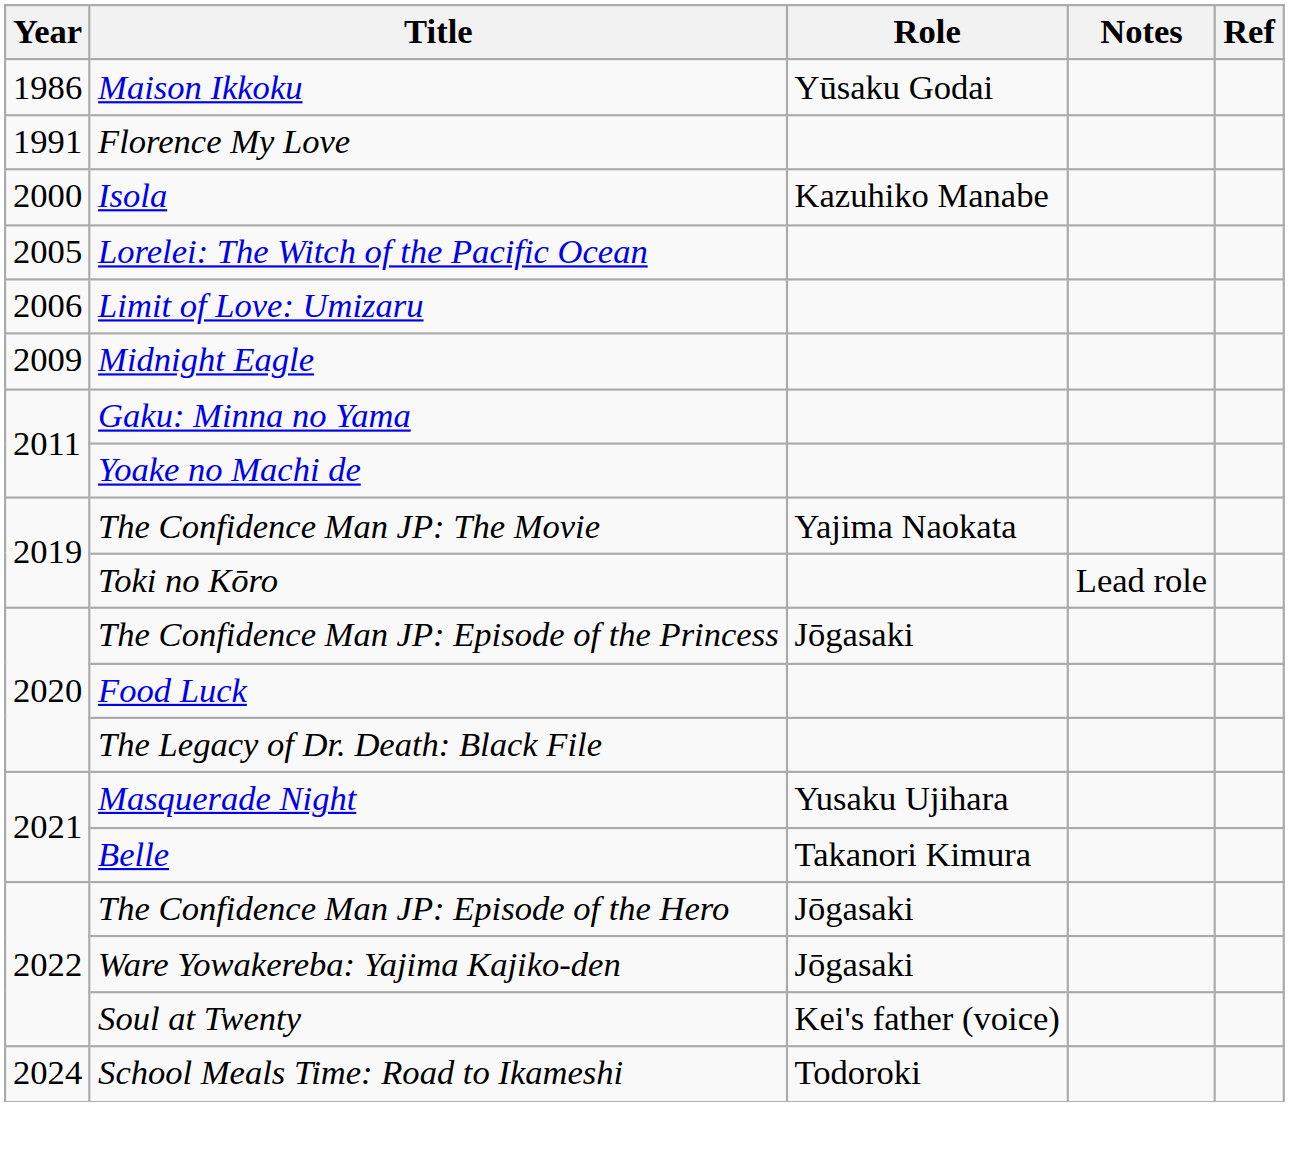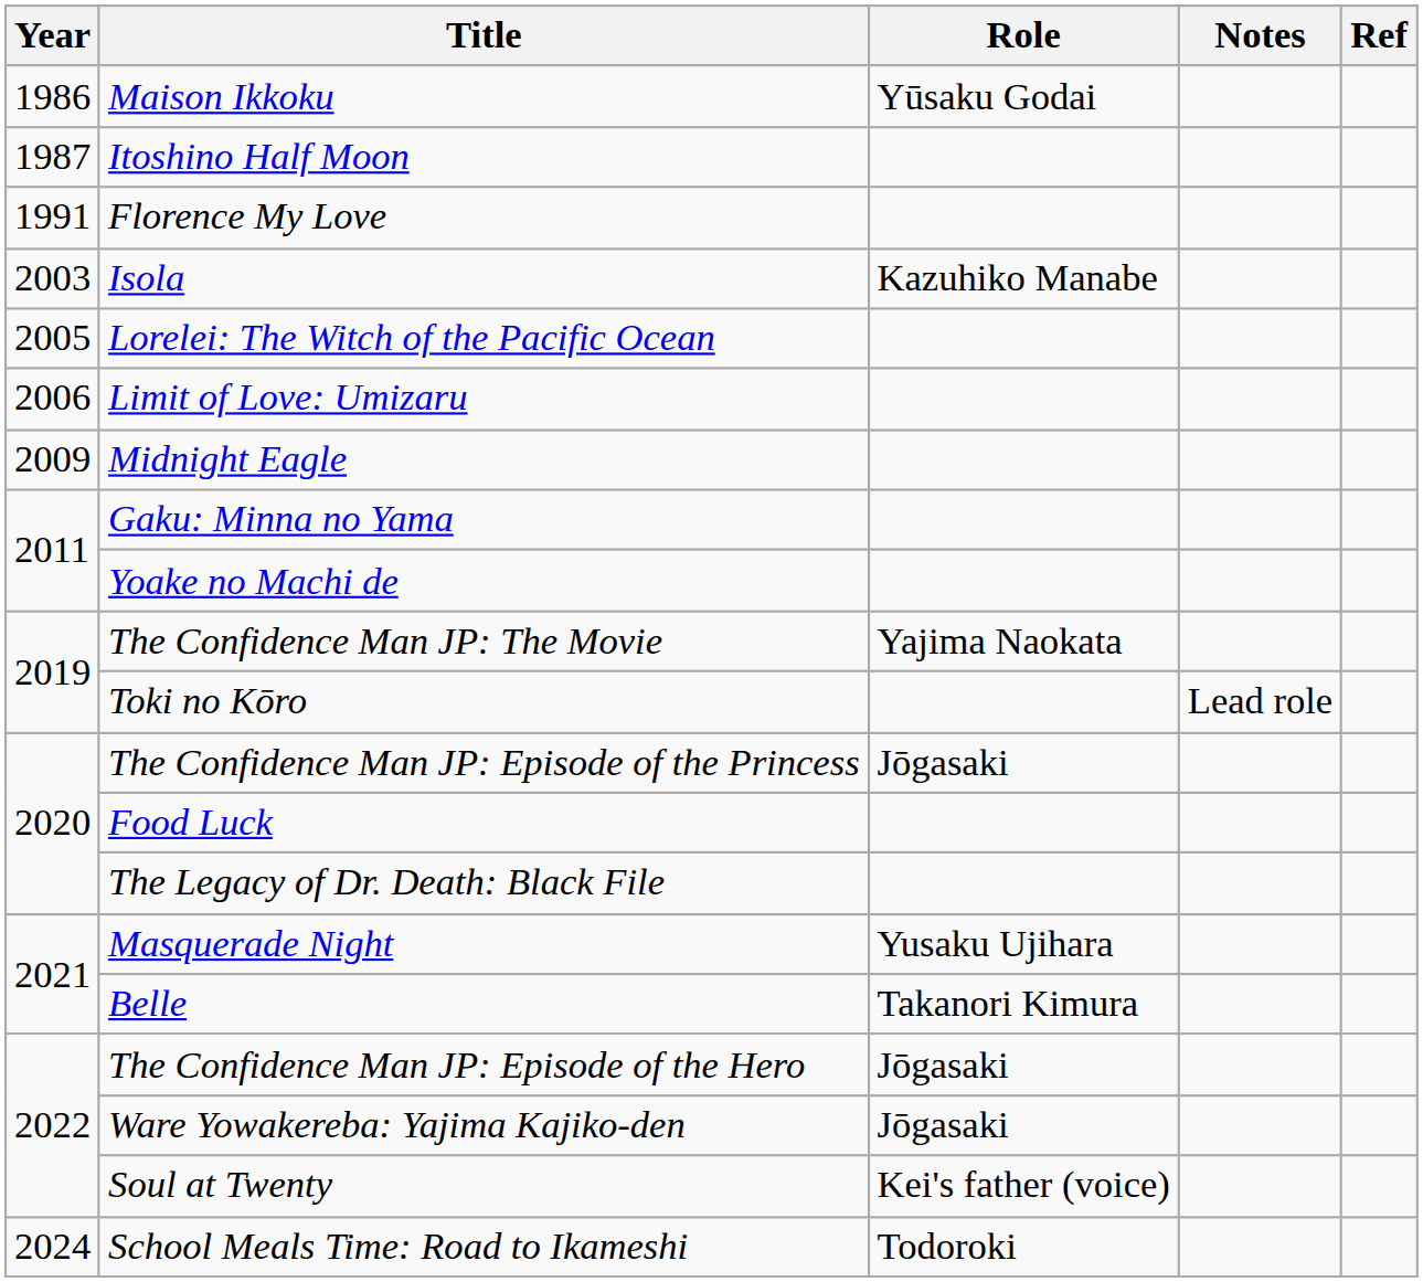 <table class="wikitable sortable">
 <tr>
 <th>Year</th>
 <th>Title</th>
 <th>Role</th>
 <th class="unsortable">Notes</th>
 <th class="unsortable">Ref</th>
 </tr>
 <tr>
 <td>1986</td>
 <td><em><a href='#'>Maison Ikkoku</a></em></td>
 <td>Yūsaku Godai</td>
 <td></td>
 <td></td>
 </tr>
 <tr>
+<td>1987</td>
+<td><em><a href='#'>Itoshino Half Moon</a></em></td>
+<td></td>
+<td></td>
+<td></td>
+</tr>
+<tr>
 <td>1991</td>
 <td><em>Florence My Love</em></td>
 <td></td>
 <td></td>
 <td></td>
 </tr>
 <tr>
-<td>2000</td>
+<td>2003</td>
 <td><em><a href='#'>Isola</a></em></td>
 <td>Kazuhiko Manabe</td>
 <td></td>
 <td></td>
 </tr>
 <tr>
 <td>2005</td>
 <td><em><a href='#'>Lorelei: The Witch of the Pacific Ocean</a></em></td>
 <td></td>
 <td></td>
 <td></td>
 </tr>
 <tr>
 <td>2006</td>
 <td><em><a href='#'>Limit of Love: Umizaru</a></em></td>
 <td></td>
 <td></td>
 <td></td>
 </tr>
 <tr>
 <td>2009</td>
 <td><em><a href='#'>Midnight Eagle</a></em></td>
 <td></td>
 <td></td>
 <td></td>
 </tr>
 <tr>
 <td rowspan=2>2011</td>
 <td><em><a href='#'>Gaku: Minna no Yama</a></em></td>
 <td></td>
 <td></td>
 <td></td>
 </tr>
 <tr>
 <td><em><a href='#'>Yoake no Machi de</a></em></td>
 <td></td>
 <td></td>
 <td></td>
 </tr>
 <tr>
 <td rowspan=2>2019</td>
 <td><em>The Confidence Man JP: The Movie</em></td>
 <td>Yajima Naokata</td>
 <td></td>
 <td></td>
 </tr>
 <tr>
 <td><em>Toki no Kōro</em></td>
 <td></td>
 <td>Lead role</td>
 <td></td>
 </tr>
 <tr>
 <td rowspan=3>2020</td>
 <td><em>The Confidence Man JP: Episode of the Princess</em></td>
 <td>Jōgasaki</td>
 <td></td>
 <td></td>
 </tr>
 <tr>
 <td><em><a href='#'>Food Luck</a></em></td>
 <td></td>
 <td></td>
 <td></td>
 </tr>
 <tr>
 <td><em>The Legacy of Dr. Death: Black File</em></td>
 <td></td>
 <td></td>
 <td></td>
 </tr>
 <tr>
 <td rowspan=2>2021</td>
 <td><em><a href='#'>Masquerade Night</a></em></td>
 <td>Yusaku Ujihara</td>
 <td></td>
 <td></td>
 </tr>
 <tr>
 <td><em><a href='#'>Belle</a></em></td>
 <td>Takanori Kimura</td>
 <td></td>
 <td></td>
 </tr>
 <tr>
 <td rowspan=3>2022</td>
 <td><em>The Confidence Man JP: Episode of the Hero</em></td>
 <td>Jōgasaki</td>
 <td></td>
 <td></td>
 </tr>
 <tr>
 <td><em>Ware Yowakereba: Yajima Kajiko-den</em></td>
 <td>Jōgasaki</td>
 <td></td>
 <td></td>
 </tr>
 <tr>
 <td><em>Soul at Twenty</em></td>
 <td>Kei's father (voice)</td>
 <td></td>
 <td></td>
 </tr>
 <tr>
 <td>2024</td>
 <td><em>School Meals Time: Road to Ikameshi</em></td>
 <td>Todoroki</td>
 <td></td>
 <td></td>
 </tr>
 <tr>
 </tr>
 </table>
